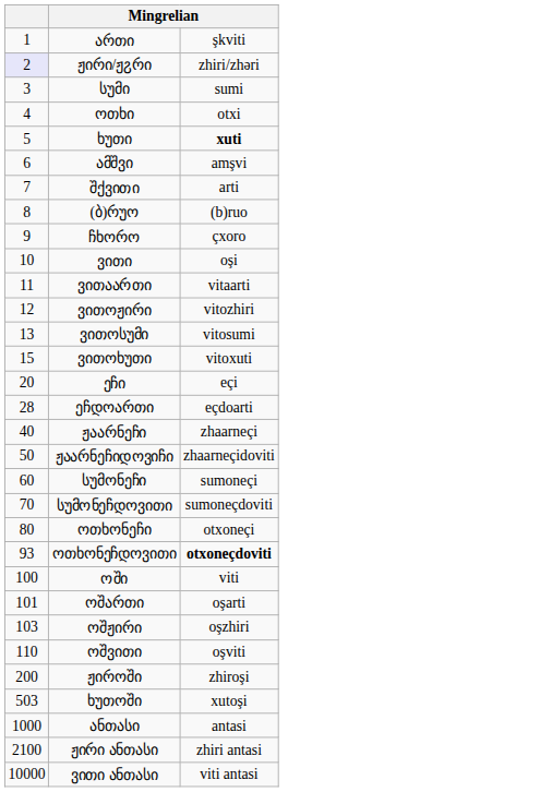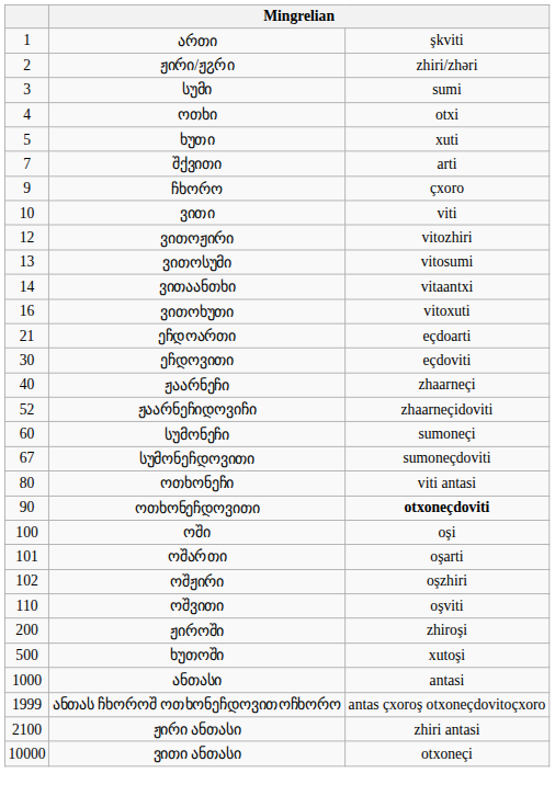 <table class="wikitable" style="text-align:center;">
 <tr>
 <th></th>
 <th colspan="2">Mingrelian</th>
 </tr>
 <tr>
 <td>1</td>
 <td>ართი</td>
 <td>şkviti</td>
 </tr>
 <tr>
-<td style="background: lavender;">2</td>
+<td>2</td>
 <td>ჟირი/ჟჷრი</td>
 <td>zhiri/zhəri</td>
 </tr>
 <tr>
 <td>3</td>
 <td>სუმი</td>
 <td>sumi</td>
 </tr>
 <tr>
 <td>4</td>
 <td>ოთხი</td>
 <td>otxi</td>
 </tr>
 <tr>
 <td>5</td>
 <td>ხუთი</td>
-<td><strong>xuti</strong></td>
-</tr>
-<tr>
-<td>6</td>
-<td>ამშვი</td>
-<td>amşvi</td>
+<td>xuti</td>
 </tr>
 <tr>
 <td>7</td>
 <td>შქვითი</td>
 <td>arti</td>
-</tr>
-<tr>
-<td>8</td>
-<td>(ბ)რუო</td>
-<td>(b)ruo</td>
 </tr>
 <tr>
 <td>9</td>
 <td>ჩხორო</td>
 <td>çxoro</td>
 </tr>
 <tr>
 <td>10</td>
 <td>ვითი</td>
-<td>oşi</td>
-</tr>
-<tr>
-<td>11</td>
-<td>ვითაართი</td>
-<td>vitaarti</td>
+<td>viti</td>
 </tr>
 <tr>
 <td>12</td>
 <td>ვითოჟირი</td>
 <td>vitozhiri</td>
 </tr>
 <tr>
 <td>13</td>
 <td>ვითოსუმი</td>
 <td>vitosumi</td>
 </tr>
 <tr>
-<td>15</td>
+<td>14</td>
+<td>ვითაანთხი</td>
+<td>vitaantxi</td>
+</tr>
+<tr>
+<td>16</td>
 <td>ვითოხუთი</td>
 <td>vitoxuti</td>
 </tr>
 <tr>
-<td>20</td>
-<td>ეჩი</td>
-<td>eçi</td>
+<td>21</td>
+<td>ეჩდოართი</td>
+<td>eçdoarti</td>
 </tr>
 <tr>
-<td>28</td>
-<td>ეჩდოართი</td>
-<td>eçdoarti</td>
+<td>30</td>
+<td>ეჩდოვითი</td>
+<td>eçdoviti</td>
 </tr>
 <tr>
 <td>40</td>
 <td>ჟაარნეჩი</td>
 <td>zhaarneçi</td>
 </tr>
 <tr>
-<td>50</td>
+<td>52</td>
 <td>ჟაარნეჩიდოვიჩი</td>
 <td>zhaarneçidoviti</td>
 </tr>
 <tr>
 <td>60</td>
 <td>სუმონეჩი</td>
 <td>sumoneçi</td>
 </tr>
 <tr>
-<td>70</td>
+<td>67</td>
 <td>სუმონეჩდოვითი</td>
 <td>sumoneçdoviti</td>
 </tr>
 <tr>
 <td>80</td>
 <td>ოთხონეჩი</td>
-<td>otxoneçi</td>
+<td>viti antasi</td>
 </tr>
 <tr>
-<td>93</td>
+<td>90</td>
 <td>ოთხონეჩდოვითი</td>
 <td><strong>otxoneçdoviti</strong></td>
 </tr>
 <tr>
 <td>100</td>
 <td>ოში</td>
-<td>viti</td>
+<td>oşi</td>
 </tr>
 <tr>
 <td>101</td>
 <td>ოშართი</td>
 <td>oşarti</td>
 </tr>
 <tr>
-<td>103</td>
+<td>102</td>
 <td>ოშჟირი</td>
 <td>oşzhiri</td>
 </tr>
 <tr>
 <td>110</td>
 <td>ოშვითი</td>
 <td>oşviti</td>
 </tr>
 <tr>
 <td>200</td>
 <td>ჟიროში</td>
 <td>zhiroşi</td>
 </tr>
 <tr>
-<td>503</td>
+<td>500</td>
 <td>ხუთოში</td>
 <td>xutoşi</td>
 </tr>
 <tr>
 <td>1000</td>
 <td>ანთასი</td>
 <td>antasi</td>
 </tr>
 <tr>
+<td>1999</td>
+<td>ანთას ჩხოროშ ოთხონეჩდოვითოჩხორო</td>
+<td>antas çxoroş otxoneçdovitoçxoro</td>
+</tr>
+<tr>
 <td>2100</td>
 <td>ჟირი ანთასი</td>
 <td>zhiri antasi</td>
 </tr>
 <tr>
 <td>10000</td>
 <td>ვითი ანთასი</td>
-<td>viti antasi</td>
+<td>otxoneçi</td>
 </tr>
 </table>
